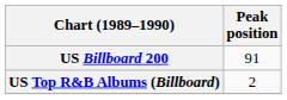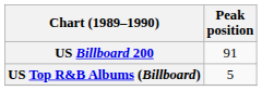 <table class="wikitable plainrowheaders" style="text-align:center;">
 <tr>
 <th>Chart (1989–1990)</th>
 <th>Peak<br>position</th>
 </tr>
 <tr>
 <th scope="row">US <a href='#'><em>Billboard</em> 200</a></th>
 <td>91</td>
 </tr>
 <tr>
 <th scope="row">US <a href='#'>Top R&B Albums</a> (<em>Billboard</em>)</th>
-<td>2</td>
+<td>5</td>
 </tr>
 <tr>
 </tr>
 </table>
